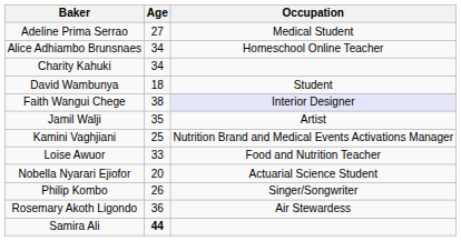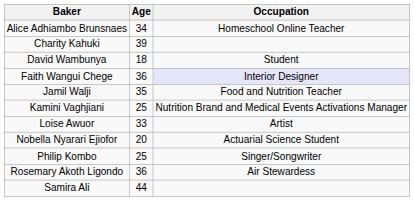 <table class="wikitable" style="text-align:center">
 <tr>
 <th>Baker</th>
 <th>Age</th>
 <th>Occupation</th>
-</tr>
-<tr>
-<td>Adeline Prima Serrao</td>
-<td>27</td>
-<td>Medical Student</td>
 </tr>
 <tr>
 <td>Alice Adhiambo Brunsnaes</td>
 <td>34</td>
 <td>Homeschool Online Teacher</td>
 </tr>
 <tr>
 <td>Charity Kahuki</td>
-<td>34</td>
+<td>39</td>
 <td></td>
 </tr>
 <tr>
 <td>David Wambunya</td>
 <td>18</td>
 <td>Student</td>
 </tr>
 <tr>
 <td>Faith Wangui Chege</td>
-<td>38</td>
+<td>36</td>
 <td style="background: lavender;">Interior Designer</td>
 </tr>
 <tr>
 <td>Jamil Walji</td>
 <td>35</td>
-<td>Artist</td>
+<td>Food and Nutrition Teacher</td>
 </tr>
 <tr>
 <td>Kamini Vaghjiani</td>
 <td>25</td>
 <td>Nutrition Brand and Medical Events Activations Manager</td>
 </tr>
 <tr>
 <td>Loise Awuor</td>
 <td>33</td>
-<td>Food and Nutrition Teacher</td>
+<td>Artist</td>
 </tr>
 <tr>
 <td>Nobella Nyarari Ejiofor</td>
 <td>20</td>
 <td>Actuarial Science Student</td>
 </tr>
 <tr>
 <td>Philip Kombo</td>
-<td>26</td>
+<td>25</td>
 <td>Singer/Songwriter</td>
 </tr>
 <tr>
 <td>Rosemary Akoth Ligondo</td>
 <td>36</td>
 <td>Air Stewardess</td>
 </tr>
 <tr>
 <td>Samira Ali</td>
-<td><strong>44</strong></td>
+<td>44</td>
 <td></td>
 </tr>
 </table>
